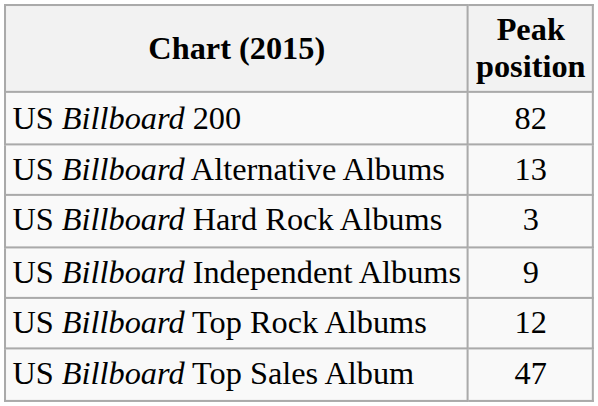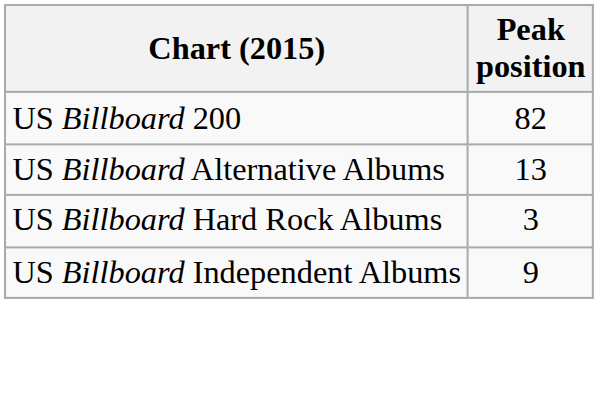 <table class="wikitable sortable">
 <tr>
 <th>Chart (2015)</th>
 <th>Peak<br>position</th>
 </tr>
 <tr>
 <td>US <em>Billboard</em> 200</td>
 <td align="center">82</td>
 </tr>
 <tr>
 <td>US <em>Billboard</em> Alternative Albums</td>
 <td align="center">13</td>
 </tr>
 <tr>
 <td>US <em>Billboard</em> Hard Rock Albums</td>
 <td align="center">3</td>
 </tr>
 <tr>
 <td>US <em>Billboard</em> Independent Albums</td>
 <td align="center">9</td>
 </tr>
-<tr>
-<td>US <em>Billboard</em> Top Rock Albums</td>
-<td align="center">12</td>
-</tr>
-<tr>
-<td>US <em>Billboard</em> Top Sales Album</td>
-<td align="center">47</td>
-</tr>
 </table>
